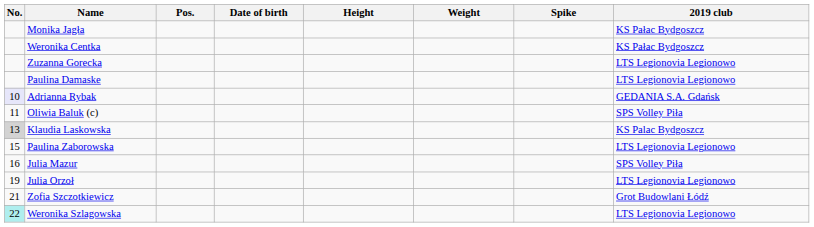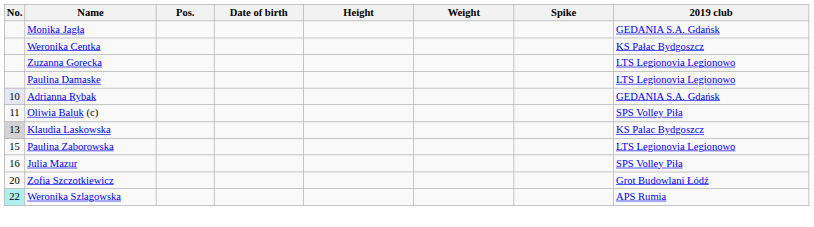 <table class="wikitable sortable" style="font-size:100%; text-align:center;">
 <tr>
 <th>No.</th>
 <th style="width:12em">Name</th>
 <th style="width:5em">Pos.</th>
 <th style="width:8em">Date of birth</th>
 <th style="width:10em">Height</th>
 <th style="width:9em">Weight</th>
 <th style="width:9em">Spike</th>
 <th style="width:18em">2019 club</th>
 </tr>
 <tr>
 <td></td>
 <td align=left><a href='#'>Monika Jagła</a></td>
 <td align=right></td>
 <td></td>
 <td></td>
 <td></td>
 <td></td>
-<td align=left> <a href='#'>KS Pałac Bydgoszcz</a></td>
+<td align=left> <a href='#'>GEDANIA S.A. Gdańsk</a></td>
 </tr>
 <tr>
 <td></td>
 <td align=left><a href='#'>Weronika Centka</a></td>
 <td align=right></td>
 <td></td>
 <td></td>
 <td></td>
 <td></td>
 <td align=left> <a href='#'>KS Pałac Bydgoszcz</a></td>
 </tr>
 <tr>
 <td></td>
 <td align=left><a href='#'>Zuzanna Gorecka</a></td>
 <td align=right></td>
 <td></td>
 <td></td>
 <td></td>
 <td></td>
 <td align=left> <a href='#'>LTS Legionovia Legionowo</a></td>
 </tr>
 <tr>
 <td></td>
 <td align=left><a href='#'>Paulina Damaske</a></td>
 <td align=right></td>
 <td></td>
 <td></td>
 <td></td>
 <td></td>
 <td align=left> <a href='#'>LTS Legionovia Legionowo</a></td>
 </tr>
 <tr>
 <td style="background: lavender;">10</td>
 <td align=left><a href='#'>Adrianna Rybak</a></td>
 <td align=right></td>
 <td></td>
 <td></td>
 <td></td>
 <td></td>
 <td align=left> <a href='#'>GEDANIA S.A. Gdańsk</a></td>
 </tr>
 <tr>
 <td>11</td>
 <td align=left><a href='#'>Oliwia Baluk</a> (c)</td>
 <td align=right></td>
 <td></td>
 <td></td>
 <td></td>
 <td></td>
 <td align=left> <a href='#'>SPS Volley Piła</a></td>
 </tr>
 <tr>
 <td style="background: lightgrey;">13</td>
 <td align=left><a href='#'>Klaudia Laskowska</a></td>
 <td align=right></td>
 <td></td>
 <td></td>
 <td></td>
 <td></td>
 <td align=left> <a href='#'>KS Palac Bydgoszcz</a></td>
 </tr>
 <tr>
 <td>15</td>
 <td align=left><a href='#'>Paulina Zaborowska</a></td>
 <td align=right></td>
 <td></td>
 <td></td>
 <td></td>
 <td></td>
 <td align=left> <a href='#'>LTS Legionovia Legionowo</a></td>
 </tr>
 <tr>
 <td>16</td>
 <td align=left><a href='#'>Julia Mazur</a></td>
 <td align=right></td>
 <td></td>
 <td></td>
 <td></td>
 <td></td>
 <td align=left> <a href='#'>SPS Volley Piła</a></td>
 </tr>
 <tr>
-<td>19</td>
-<td align=left><a href='#'>Julia Orzoł</a></td>
-<td align=right></td>
-<td></td>
-<td></td>
-<td></td>
-<td></td>
-<td align=left> <a href='#'>LTS Legionovia Legionowo</a></td>
-</tr>
-<tr>
-<td>21</td>
+<td>20</td>
 <td align=left><a href='#'>Zofia Szczotkiewicz</a></td>
 <td align=right></td>
 <td></td>
 <td></td>
 <td></td>
 <td></td>
 <td align=left> <a href='#'>Grot Budowlani Łódź</a></td>
 </tr>
 <tr>
 <td style="background: paleturquoise;">22</td>
 <td align=left><a href='#'>Weronika Szlagowska</a></td>
 <td align=right></td>
 <td></td>
 <td></td>
 <td></td>
 <td></td>
-<td align=left> <a href='#'>LTS Legionovia Legionowo</a></td>
+<td align=left> <a href='#'>APS Rumia</a></td>
 </tr>
 </table>
